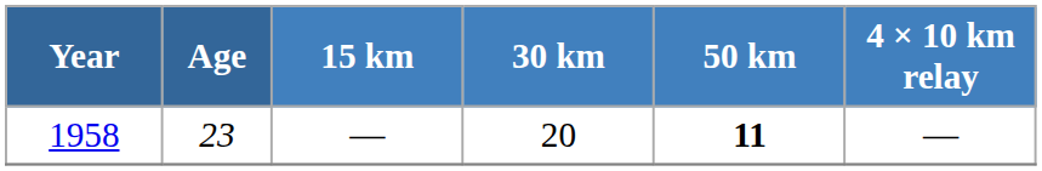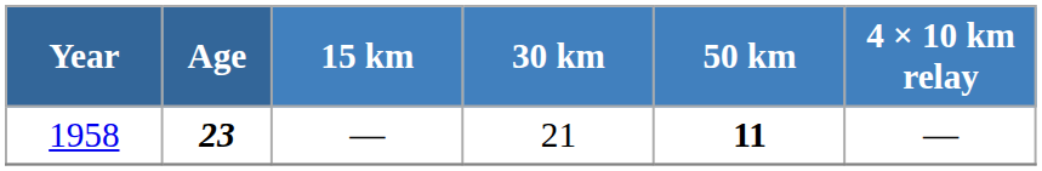 <table class="wikitable" style="font-size:95%; text-align:center; border:grey solid 1px; border-collapse:collapse; background:#ffffff;">
 <tr>
 <th style="background-color:#369; color:white; width:60px;"> Year </th>
 <th style="background-color:#369; color:white; width:40px;"> Age </th>
 <th style="background-color:#4180be; color:white; width:75px;"> 15 km </th>
 <th style="background-color:#4180be; color:white; width:75px;"> 30 km </th>
 <th style="background-color:#4180be; color:white; width:75px;"> 50 km </th>
 <th style="background-color:#4180be; color:white; width:75px;"> 4 × 10 km <br> relay </th>
 </tr>
 <tr>
 <td><a href='#'>1958</a></td>
-<td><em>23</em></td>
+<td><strong><em>23</em></strong></td>
 <td>—</td>
-<td>20</td>
+<td>21</td>
 <td><strong>11</strong></td>
 <td>—</td>
 </tr>
 <tr>
 </tr>
 </table>
